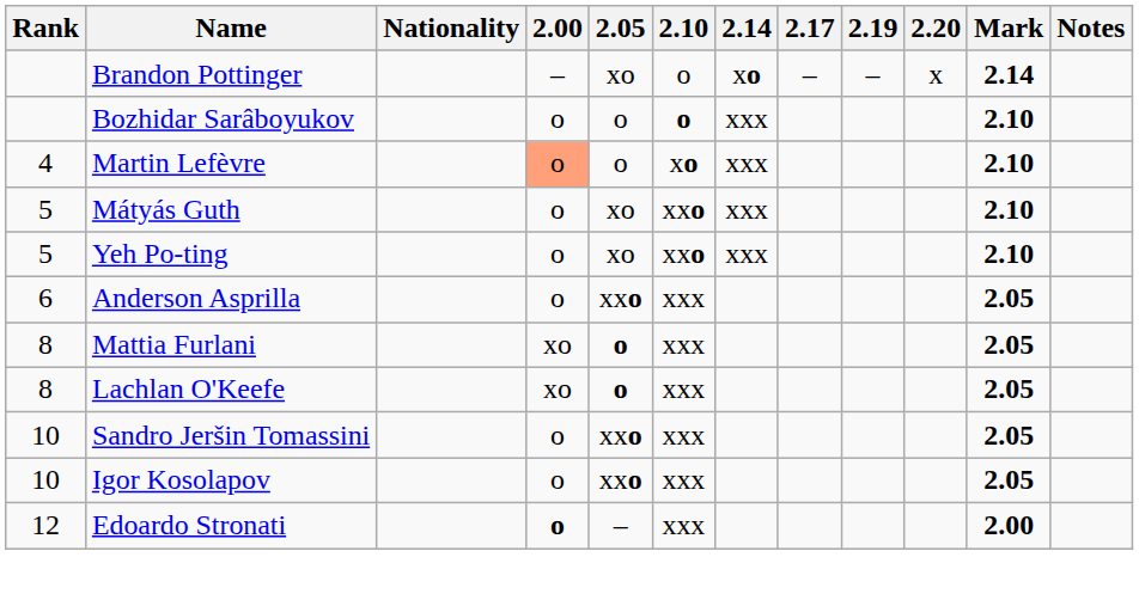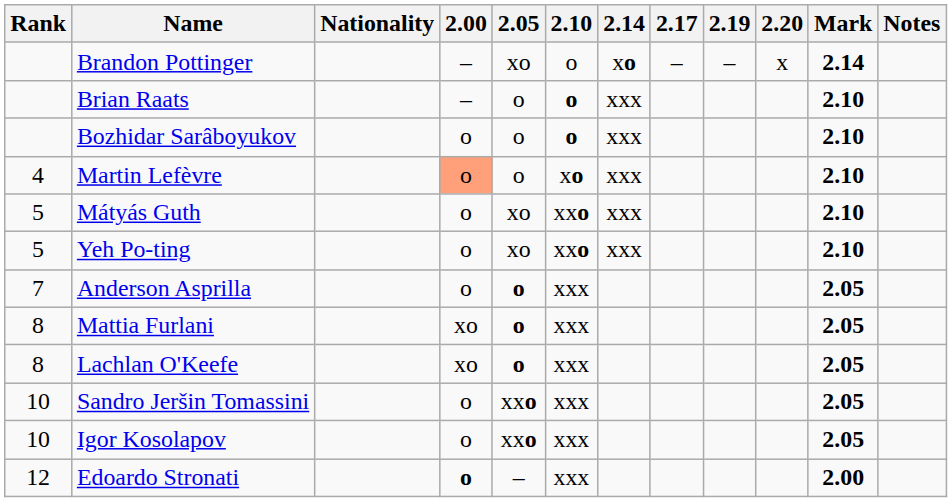 <table class="wikitable sortable" style="text-align:center">
 <tr>
 <th>Rank</th>
 <th>Name</th>
 <th>Nationality</th>
 <th>2.00</th>
 <th>2.05</th>
 <th>2.10</th>
 <th>2.14</th>
 <th>2.17</th>
 <th>2.19</th>
 <th>2.20</th>
 <th>Mark</th>
 <th>Notes</th>
 </tr>
 <tr>
 <td></td>
 <td align="left"><a href='#'>Brandon Pottinger</a></td>
 <td align="left"></td>
 <td>–</td>
 <td>xo</td>
 <td>o</td>
 <td>x<strong>o</strong></td>
 <td>–</td>
 <td>–</td>
 <td>x</td>
 <td><strong>2.14</strong></td>
+<td></td>
+</tr>
+<tr>
+<td></td>
+<td align="left"><a href='#'>Brian Raats</a></td>
+<td align="left"></td>
+<td>–</td>
+<td>o</td>
+<td><strong>o</strong></td>
+<td>xxx</td>
+<td></td>
+<td></td>
+<td></td>
+<td><strong>2.10</strong></td>
 <td></td>
 </tr>
 <tr>
 <td></td>
 <td align="left"><a href='#'>Bozhidar Sarâboyukov</a></td>
 <td align="left"></td>
 <td>o</td>
 <td>o</td>
 <td><strong>o</strong></td>
 <td>xxx</td>
 <td></td>
 <td></td>
 <td></td>
 <td><strong>2.10</strong></td>
 <td></td>
 </tr>
 <tr>
 <td>4</td>
 <td align="left"><a href='#'>Martin Lefèvre</a></td>
 <td align="left"></td>
 <td style="background: lightsalmon;">o</td>
 <td>o</td>
 <td>x<strong>o</strong></td>
 <td>xxx</td>
 <td></td>
 <td></td>
 <td></td>
 <td><strong>2.10</strong></td>
 <td></td>
 </tr>
 <tr>
 <td>5</td>
 <td align="left"><a href='#'>Mátyás Guth</a></td>
 <td align="left"></td>
 <td>o</td>
 <td>xo</td>
 <td>xx<strong>o</strong></td>
 <td>xxx</td>
 <td></td>
 <td></td>
 <td></td>
 <td><strong>2.10</strong></td>
 <td></td>
 </tr>
 <tr>
 <td>5</td>
 <td align="left"><a href='#'>Yeh Po-ting</a></td>
 <td align="left"></td>
 <td>o</td>
 <td>xo</td>
 <td>xx<strong>o</strong></td>
 <td>xxx</td>
 <td></td>
 <td></td>
 <td></td>
 <td><strong>2.10</strong></td>
 <td></td>
 </tr>
 <tr>
-<td>6</td>
+<td>7</td>
 <td align="left"><a href='#'>Anderson Asprilla</a></td>
 <td align="left"></td>
 <td>o</td>
-<td>xx<strong>o</strong></td>
+<td><strong>o</strong></td>
 <td>xxx</td>
 <td></td>
 <td></td>
 <td></td>
 <td></td>
 <td><strong>2.05</strong></td>
 <td></td>
 </tr>
 <tr>
 <td>8</td>
 <td align="left"><a href='#'>Mattia Furlani</a></td>
 <td align="left"></td>
 <td>xo</td>
 <td><strong>o</strong></td>
 <td>xxx</td>
 <td></td>
 <td></td>
 <td></td>
 <td></td>
 <td><strong>2.05</strong></td>
 <td></td>
 </tr>
 <tr>
 <td>8</td>
 <td align="left"><a href='#'>Lachlan O'Keefe</a></td>
 <td align="left"></td>
 <td>xo</td>
 <td><strong>o</strong></td>
 <td>xxx</td>
 <td></td>
 <td></td>
 <td></td>
 <td></td>
 <td><strong>2.05</strong></td>
 <td></td>
 </tr>
 <tr>
 <td>10</td>
 <td align="left"><a href='#'>Sandro Jeršin Tomassini</a></td>
 <td align="left"></td>
 <td>o</td>
 <td>xx<strong>o</strong></td>
 <td>xxx</td>
 <td></td>
 <td></td>
 <td></td>
 <td></td>
 <td><strong>2.05</strong></td>
 <td></td>
 </tr>
 <tr>
 <td>10</td>
 <td align="left"><a href='#'>Igor Kosolapov</a></td>
 <td align="left"></td>
 <td>o</td>
 <td>xx<strong>o</strong></td>
 <td>xxx</td>
 <td></td>
 <td></td>
 <td></td>
 <td></td>
 <td><strong>2.05</strong></td>
 <td></td>
 </tr>
 <tr>
 <td>12</td>
 <td align="left"><a href='#'>Edoardo Stronati</a></td>
 <td align="left"></td>
 <td><strong>o</strong></td>
 <td>–</td>
 <td>xxx</td>
 <td></td>
 <td></td>
 <td></td>
 <td></td>
 <td><strong>2.00</strong></td>
 <td></td>
 </tr>
 </table>
